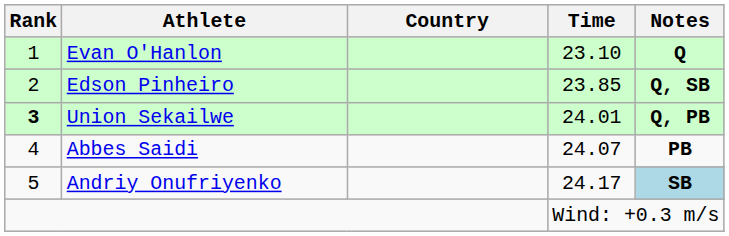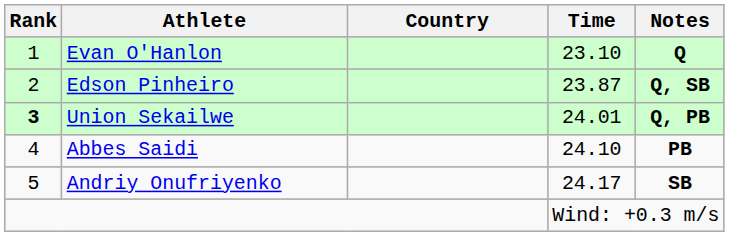 <table class="wikitable sortable" style="text-align:center">
 <tr>
 <th>Rank</th>
 <th style="width:180px">Athlete</th>
 <th style="width:125px">Country</th>
 <th>Time</th>
 <th>Notes</th>
 </tr>
 <tr style="background:#cfc;">
 <td>1</td>
 <td style="text-align:left;"><a href='#'>Evan O'Hanlon</a></td>
 <td style="text-align:left;"></td>
 <td>23.10</td>
 <td><strong>Q</strong></td>
 </tr>
 <tr style="background:#cfc;">
 <td>2</td>
 <td style="text-align:left;"><a href='#'>Edson Pinheiro</a></td>
 <td style="text-align:left;"></td>
-<td>23.85</td>
+<td>23.87</td>
 <td><strong>Q, SB</strong></td>
 </tr>
 <tr style="background:#cfc;">
 <td><strong>3</strong></td>
 <td style="text-align:left;"><a href='#'>Union Sekailwe</a></td>
 <td style="text-align:left;"></td>
 <td>24.01</td>
 <td><strong>Q, PB</strong></td>
 </tr>
 <tr>
 <td>4</td>
 <td style="text-align:left;"><a href='#'>Abbes Saidi</a></td>
 <td style="text-align:left;"></td>
-<td>24.07</td>
+<td>24.10</td>
 <td><strong>PB</strong></td>
 </tr>
 <tr>
 <td>5</td>
 <td style="text-align:left;"><a href='#'>Andriy Onufriyenko</a></td>
 <td style="text-align:left;"></td>
 <td>24.17</td>
-<td style="background: lightblue;"><strong>SB</strong></td>
+<td><strong>SB</strong></td>
 </tr>
 <tr class="sortbottom">
 <td colspan="3"></td>
 <td colspan="2">Wind: +0.3 m/s</td>
 </tr>
 </table>
